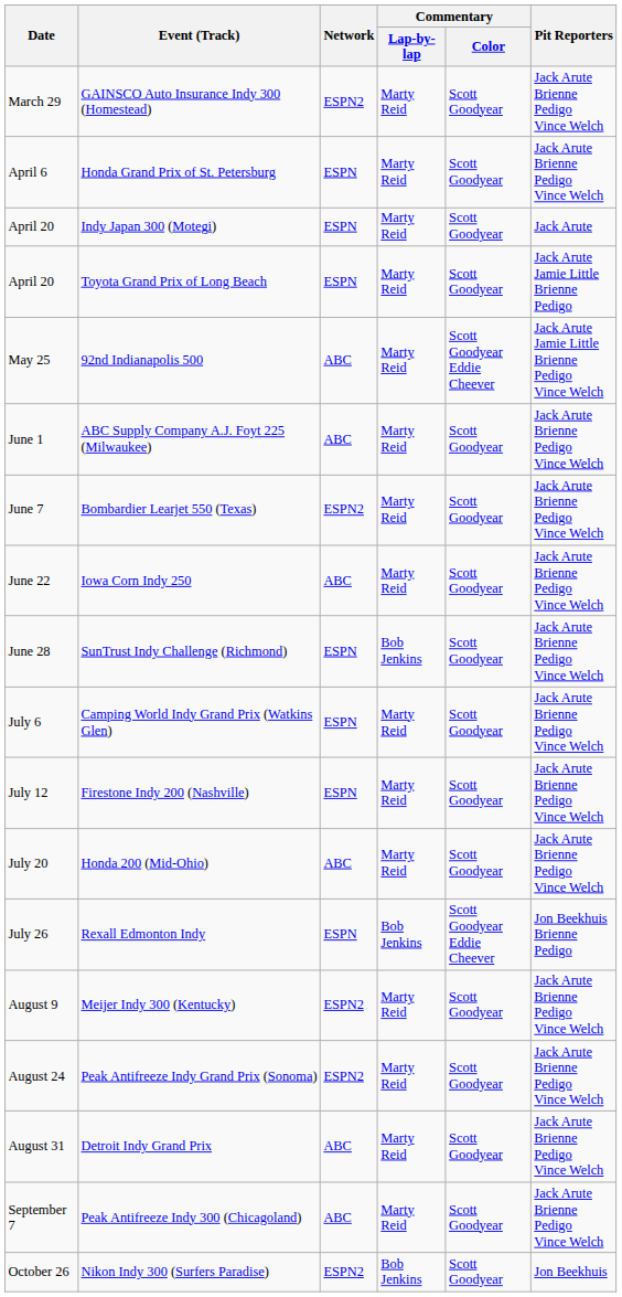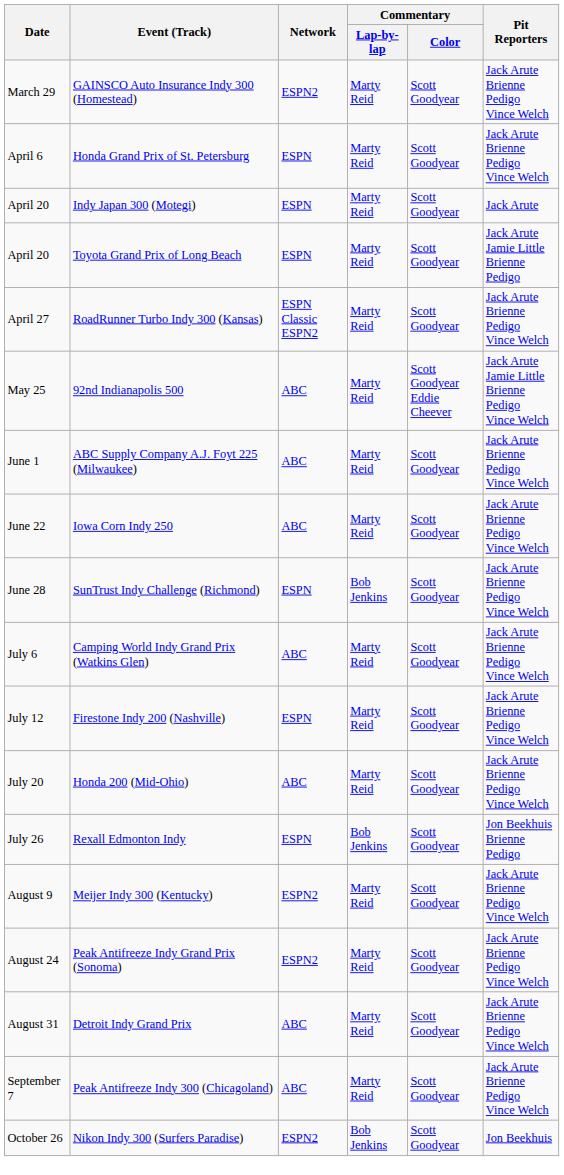 <table class="wikitable" style="font-size: 85%;">
 <tr>
 <th rowspan=2>Date</th>
 <th rowspan=2>Event (Track)</th>
 <th rowspan=2>Network</th>
 <th colspan=2>Commentary</th>
 <th rowspan=2>Pit Reporters</th>
 </tr>
 <tr>
 <th><a href='#'>Lap-by-lap</a></th>
 <th><a href='#'>Color</a></th>
 </tr>
 <tr>
 <td>March 29</td>
 <td><a href='#'>GAINSCO Auto Insurance Indy 300</a> (<a href='#'>Homestead</a>)</td>
 <td><a href='#'>ESPN2</a></td>
 <td><a href='#'>Marty Reid</a></td>
 <td><a href='#'>Scott Goodyear</a></td>
 <td><a href='#'>Jack Arute</a><br><a href='#'>Brienne Pedigo</a><br><a href='#'>Vince Welch</a></td>
 </tr>
 <tr>
 <td>April 6</td>
 <td><a href='#'>Honda Grand Prix of St. Petersburg</a></td>
 <td><a href='#'>ESPN</a></td>
 <td><a href='#'>Marty Reid</a></td>
 <td><a href='#'>Scott Goodyear</a></td>
 <td><a href='#'>Jack Arute</a><br><a href='#'>Brienne Pedigo</a><br><a href='#'>Vince Welch</a></td>
 </tr>
 <tr>
 <td>April 20</td>
 <td><a href='#'>Indy Japan 300</a> (<a href='#'>Motegi</a>)</td>
 <td><a href='#'>ESPN</a></td>
 <td><a href='#'>Marty Reid</a></td>
 <td><a href='#'>Scott Goodyear</a></td>
 <td><a href='#'>Jack Arute</a></td>
 </tr>
 <tr>
 <td>April 20</td>
 <td><a href='#'>Toyota Grand Prix of Long Beach</a></td>
 <td><a href='#'>ESPN</a></td>
 <td><a href='#'>Marty Reid</a></td>
 <td><a href='#'>Scott Goodyear</a></td>
 <td><a href='#'>Jack Arute</a><br><a href='#'>Jamie Little</a><br><a href='#'>Brienne Pedigo</a></td>
 </tr>
 <tr>
+<td>April 27</td>
+<td><a href='#'>RoadRunner Turbo Indy 300</a> (<a href='#'>Kansas</a>)</td>
+<td><a href='#'>ESPN Classic</a><br><a href='#'>ESPN2</a></td>
+<td><a href='#'>Marty Reid</a></td>
+<td><a href='#'>Scott Goodyear</a></td>
+<td><a href='#'>Jack Arute</a><br><a href='#'>Brienne Pedigo</a><br><a href='#'>Vince Welch</a></td>
+</tr>
+<tr>
 <td>May 25</td>
 <td><a href='#'>92nd Indianapolis 500</a></td>
 <td><a href='#'>ABC</a></td>
 <td><a href='#'>Marty Reid</a></td>
 <td><a href='#'>Scott Goodyear</a><br><a href='#'>Eddie Cheever</a></td>
 <td><a href='#'>Jack Arute</a><br><a href='#'>Jamie Little</a><br><a href='#'>Brienne Pedigo</a><br><a href='#'>Vince Welch</a></td>
 </tr>
 <tr>
 <td>June 1</td>
 <td><a href='#'>ABC Supply Company A.J. Foyt 225</a> (<a href='#'>Milwaukee</a>)</td>
 <td><a href='#'>ABC</a></td>
-<td><a href='#'>Marty Reid</a></td>
-<td><a href='#'>Scott Goodyear</a></td>
-<td><a href='#'>Jack Arute</a><br><a href='#'>Brienne Pedigo</a><br><a href='#'>Vince Welch</a></td>
-</tr>
-<tr>
-<td>June 7</td>
-<td><a href='#'>Bombardier Learjet 550</a> (<a href='#'>Texas</a>)</td>
-<td><a href='#'>ESPN2</a></td>
 <td><a href='#'>Marty Reid</a></td>
 <td><a href='#'>Scott Goodyear</a></td>
 <td><a href='#'>Jack Arute</a><br><a href='#'>Brienne Pedigo</a><br><a href='#'>Vince Welch</a></td>
 </tr>
 <tr>
 <td>June 22</td>
 <td><a href='#'>Iowa Corn Indy 250</a></td>
 <td><a href='#'>ABC</a></td>
 <td><a href='#'>Marty Reid</a></td>
 <td><a href='#'>Scott Goodyear</a></td>
 <td><a href='#'>Jack Arute</a><br><a href='#'>Brienne Pedigo</a><br><a href='#'>Vince Welch</a></td>
 </tr>
 <tr>
 <td>June 28</td>
 <td><a href='#'>SunTrust Indy Challenge</a> (<a href='#'>Richmond</a>)</td>
 <td><a href='#'>ESPN</a></td>
 <td><a href='#'>Bob Jenkins</a></td>
 <td><a href='#'>Scott Goodyear</a></td>
 <td><a href='#'>Jack Arute</a><br><a href='#'>Brienne Pedigo</a><br><a href='#'>Vince Welch</a></td>
 </tr>
 <tr>
 <td>July 6</td>
 <td><a href='#'>Camping World Indy Grand Prix</a> (<a href='#'>Watkins Glen</a>)</td>
-<td><a href='#'>ESPN</a></td>
+<td><a href='#'>ABC</a></td>
 <td><a href='#'>Marty Reid</a></td>
 <td><a href='#'>Scott Goodyear</a></td>
 <td><a href='#'>Jack Arute</a><br><a href='#'>Brienne Pedigo</a><br><a href='#'>Vince Welch</a></td>
 </tr>
 <tr>
 <td>July 12</td>
 <td><a href='#'>Firestone Indy 200</a> (<a href='#'>Nashville</a>)</td>
 <td><a href='#'>ESPN</a></td>
 <td><a href='#'>Marty Reid</a></td>
 <td><a href='#'>Scott Goodyear</a></td>
 <td><a href='#'>Jack Arute</a><br><a href='#'>Brienne Pedigo</a><br><a href='#'>Vince Welch</a></td>
 </tr>
 <tr>
 <td>July 20</td>
 <td><a href='#'>Honda 200</a> (<a href='#'>Mid-Ohio</a>)</td>
 <td><a href='#'>ABC</a></td>
 <td><a href='#'>Marty Reid</a></td>
 <td><a href='#'>Scott Goodyear</a></td>
 <td><a href='#'>Jack Arute</a><br><a href='#'>Brienne Pedigo</a><br><a href='#'>Vince Welch</a></td>
 </tr>
 <tr>
 <td>July 26</td>
 <td><a href='#'>Rexall Edmonton Indy</a></td>
 <td><a href='#'>ESPN</a></td>
 <td><a href='#'>Bob Jenkins</a></td>
-<td><a href='#'>Scott Goodyear</a><br><a href='#'>Eddie Cheever</a></td>
+<td><a href='#'>Scott Goodyear</a></td>
 <td><a href='#'>Jon Beekhuis</a><br><a href='#'>Brienne Pedigo</a></td>
 </tr>
 <tr>
 <td>August 9</td>
 <td><a href='#'>Meijer Indy 300</a> (<a href='#'>Kentucky</a>)</td>
 <td><a href='#'>ESPN2</a></td>
 <td><a href='#'>Marty Reid</a></td>
 <td><a href='#'>Scott Goodyear</a></td>
 <td><a href='#'>Jack Arute</a><br><a href='#'>Brienne Pedigo</a><br><a href='#'>Vince Welch</a></td>
 </tr>
 <tr>
 <td>August 24</td>
 <td><a href='#'>Peak Antifreeze Indy Grand Prix</a> (<a href='#'>Sonoma</a>)</td>
 <td><a href='#'>ESPN2</a></td>
 <td><a href='#'>Marty Reid</a></td>
 <td><a href='#'>Scott Goodyear</a></td>
 <td><a href='#'>Jack Arute</a><br><a href='#'>Brienne Pedigo</a><br><a href='#'>Vince Welch</a></td>
 </tr>
 <tr>
 <td>August 31</td>
 <td><a href='#'>Detroit Indy Grand Prix</a></td>
 <td><a href='#'>ABC</a></td>
 <td><a href='#'>Marty Reid</a></td>
 <td><a href='#'>Scott Goodyear</a></td>
 <td><a href='#'>Jack Arute</a><br><a href='#'>Brienne Pedigo</a><br><a href='#'>Vince Welch</a></td>
 </tr>
 <tr>
 <td>September 7</td>
 <td><a href='#'>Peak Antifreeze Indy 300</a> (<a href='#'>Chicagoland</a>)</td>
 <td><a href='#'>ABC</a></td>
 <td><a href='#'>Marty Reid</a></td>
 <td><a href='#'>Scott Goodyear</a></td>
 <td><a href='#'>Jack Arute</a><br><a href='#'>Brienne Pedigo</a><br><a href='#'>Vince Welch</a></td>
 </tr>
 <tr>
 <td>October 26</td>
 <td><a href='#'>Nikon Indy 300</a> (<a href='#'>Surfers Paradise</a>)</td>
 <td><a href='#'>ESPN2</a></td>
 <td><a href='#'>Bob Jenkins</a></td>
 <td><a href='#'>Scott Goodyear</a></td>
 <td><a href='#'>Jon Beekhuis</a></td>
 </tr>
 </table>
